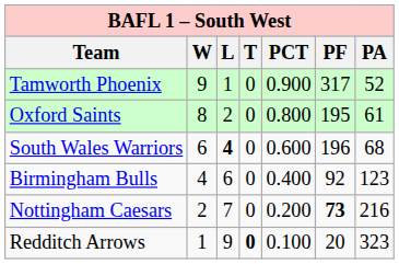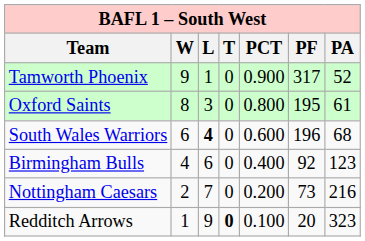 <table class="wikitable">
 <tr bgcolor="#FFCCCC">
 <td colspan="8" align="center"><strong>BAFL 1 – South West</strong></td>
 </tr>
 <tr bgcolor="#efefef">
 <th>Team</th>
 <th>W</th>
 <th>L</th>
 <th>T</th>
 <th>PCT</th>
 <th>PF</th>
 <th>PA</th>
 </tr>
 <tr align="center" bgcolor="#ccffcc">
 <td align="left"><a href='#'>Tamworth Phoenix</a></td>
 <td>9</td>
 <td>1</td>
 <td>0</td>
 <td>0.900</td>
 <td>317</td>
 <td>52</td>
 </tr>
 <tr align="center" bgcolor="#ccffcc">
 <td align="left"><a href='#'>Oxford Saints</a></td>
 <td>8</td>
-<td>2</td>
+<td>3</td>
 <td>0</td>
 <td>0.800</td>
 <td>195</td>
 <td>61</td>
 </tr>
 <tr align="center">
 <td align="left"><a href='#'>South Wales Warriors</a></td>
 <td>6</td>
 <td><strong>4</strong></td>
 <td>0</td>
 <td>0.600</td>
 <td>196</td>
 <td>68</td>
 </tr>
 <tr align="center">
 <td align="left"><a href='#'>Birmingham Bulls</a></td>
 <td>4</td>
 <td>6</td>
 <td>0</td>
 <td>0.400</td>
 <td>92</td>
 <td>123</td>
 </tr>
 <tr align="center">
 <td align="left"><a href='#'>Nottingham Caesars</a></td>
 <td>2</td>
 <td>7</td>
 <td>0</td>
 <td>0.200</td>
-<td><strong>73</strong></td>
+<td>73</td>
 <td>216</td>
 </tr>
 <tr align="center">
 <td align="left">Redditch Arrows</td>
 <td>1</td>
 <td>9</td>
 <td><strong>0</strong></td>
 <td>0.100</td>
 <td>20</td>
 <td>323</td>
 </tr>
 </table>
